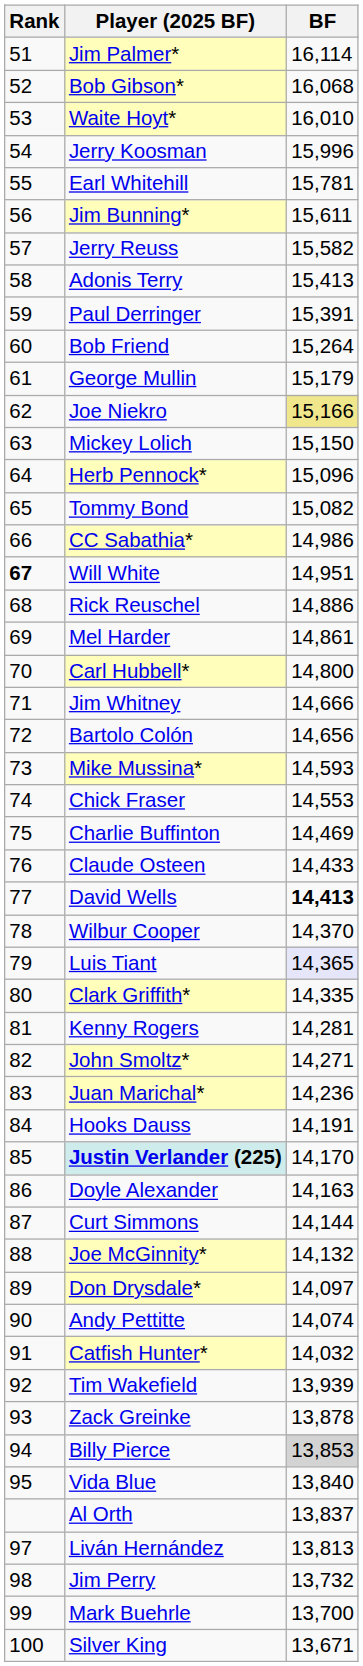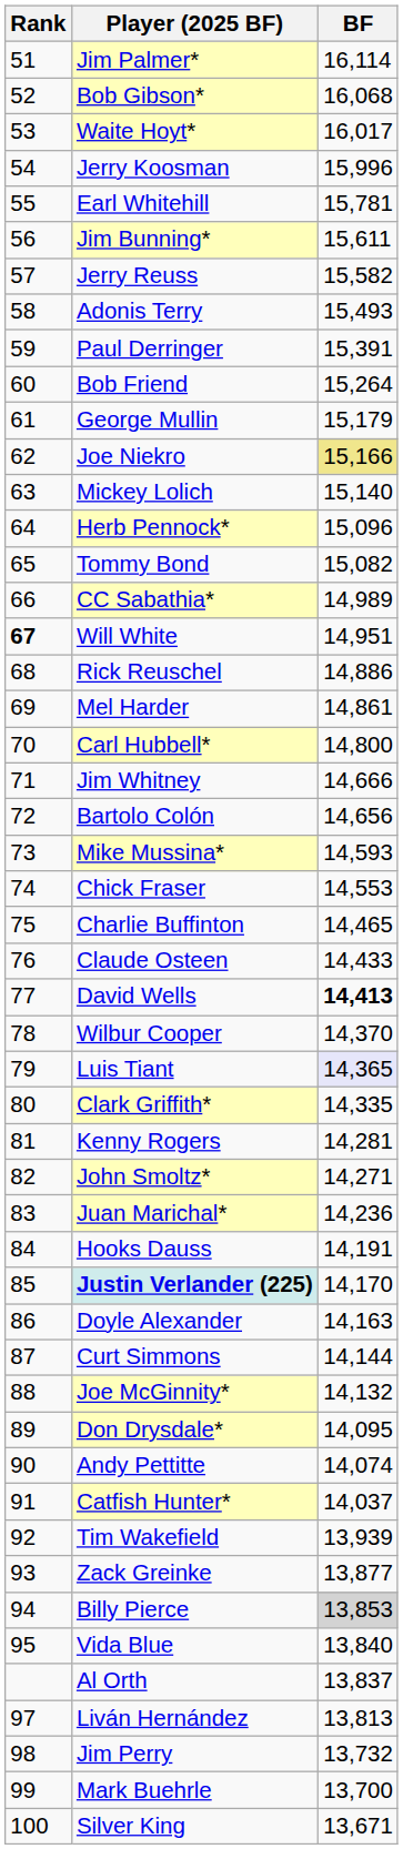 <table class="wikitable" style="float:left;">
 <tr>
 <th>Rank</th>
 <th>Player (2025 BF)</th>
 <th>BF</th>
 </tr>
 <tr>
 <td>51</td>
 <td style="background:#ffffbb;"><a href='#'>Jim Palmer</a>*</td>
 <td>16,114</td>
 </tr>
 <tr>
 <td>52</td>
 <td style="background:#ffffbb;"><a href='#'>Bob Gibson</a>*</td>
 <td>16,068</td>
 </tr>
 <tr>
 <td>53</td>
 <td style="background:#ffffbb;"><a href='#'>Waite Hoyt</a>*</td>
-<td>16,010</td>
+<td>16,017</td>
 </tr>
 <tr>
 <td>54</td>
 <td><a href='#'>Jerry Koosman</a></td>
 <td>15,996</td>
 </tr>
 <tr>
 <td>55</td>
 <td><a href='#'>Earl Whitehill</a></td>
 <td>15,781</td>
 </tr>
 <tr>
 <td>56</td>
 <td style="background:#ffffbb;"><a href='#'>Jim Bunning</a>*</td>
 <td>15,611</td>
 </tr>
 <tr>
 <td>57</td>
 <td><a href='#'>Jerry Reuss</a></td>
 <td>15,582</td>
 </tr>
 <tr>
 <td>58</td>
 <td><a href='#'>Adonis Terry</a></td>
-<td>15,413</td>
+<td>15,493</td>
 </tr>
 <tr>
 <td>59</td>
 <td><a href='#'>Paul Derringer</a></td>
 <td>15,391</td>
 </tr>
 <tr>
 <td>60</td>
 <td><a href='#'>Bob Friend</a></td>
 <td>15,264</td>
 </tr>
 <tr>
 <td>61</td>
 <td><a href='#'>George Mullin</a></td>
 <td>15,179</td>
 </tr>
 <tr>
 <td>62</td>
 <td><a href='#'>Joe Niekro</a></td>
 <td style="background: khaki;">15,166</td>
 </tr>
 <tr>
 <td>63</td>
 <td><a href='#'>Mickey Lolich</a></td>
-<td>15,150</td>
+<td>15,140</td>
 </tr>
 <tr>
 <td>64</td>
 <td style="background:#ffffbb;"><a href='#'>Herb Pennock</a>*</td>
 <td>15,096</td>
 </tr>
 <tr>
 <td>65</td>
 <td><a href='#'>Tommy Bond</a></td>
 <td>15,082</td>
 </tr>
 <tr>
 <td>66</td>
 <td style="background:#ffffbb;"><a href='#'>CC Sabathia</a>*</td>
-<td>14,986</td>
+<td>14,989</td>
 </tr>
 <tr>
 <td><strong>67</strong></td>
 <td><a href='#'>Will White</a></td>
 <td>14,951</td>
 </tr>
 <tr>
 <td>68</td>
 <td><a href='#'>Rick Reuschel</a></td>
 <td>14,886</td>
 </tr>
 <tr>
 <td>69</td>
 <td><a href='#'>Mel Harder</a></td>
 <td>14,861</td>
 </tr>
 <tr>
 <td>70</td>
 <td style="background:#ffffbb;"><a href='#'>Carl Hubbell</a>*</td>
 <td>14,800</td>
 </tr>
 <tr>
 <td>71</td>
 <td><a href='#'>Jim Whitney</a></td>
 <td>14,666</td>
 </tr>
 <tr>
 <td>72</td>
 <td><a href='#'>Bartolo Colón</a></td>
 <td>14,656</td>
 </tr>
 <tr>
 <td>73</td>
 <td style="background:#ffffbb;"><a href='#'>Mike Mussina</a>*</td>
 <td>14,593</td>
 </tr>
 <tr>
 <td>74</td>
 <td><a href='#'>Chick Fraser</a></td>
 <td>14,553</td>
 </tr>
 <tr>
 <td>75</td>
 <td><a href='#'>Charlie Buffinton</a></td>
-<td>14,469</td>
+<td>14,465</td>
 </tr>
 <tr>
 <td>76</td>
 <td><a href='#'>Claude Osteen</a></td>
 <td>14,433</td>
 </tr>
 <tr>
 <td>77</td>
 <td><a href='#'>David Wells</a></td>
 <td><strong>14,413</strong></td>
 </tr>
 <tr>
 <td>78</td>
 <td><a href='#'>Wilbur Cooper</a></td>
 <td>14,370</td>
 </tr>
 <tr>
 <td>79</td>
 <td><a href='#'>Luis Tiant</a></td>
 <td style="background: lavender;">14,365</td>
 </tr>
 <tr>
 <td>80</td>
 <td style="background:#ffffbb;"><a href='#'>Clark Griffith</a>*</td>
 <td>14,335</td>
 </tr>
 <tr>
 <td>81</td>
 <td><a href='#'>Kenny Rogers</a></td>
 <td>14,281</td>
 </tr>
 <tr>
 <td>82</td>
 <td style="background:#ffffbb;"><a href='#'>John Smoltz</a>*</td>
 <td>14,271</td>
 </tr>
 <tr>
 <td>83</td>
 <td style="background:#ffffbb;"><a href='#'>Juan Marichal</a>*</td>
 <td>14,236</td>
 </tr>
 <tr>
 <td>84</td>
 <td><a href='#'>Hooks Dauss</a></td>
 <td>14,191</td>
 </tr>
 <tr>
 <td>85</td>
 <td style="background:#cfecec;"><strong><a href='#'>Justin Verlander</a> (225)</strong></td>
 <td>14,170</td>
 </tr>
 <tr>
 <td>86</td>
 <td><a href='#'>Doyle Alexander</a></td>
 <td>14,163</td>
 </tr>
 <tr>
 <td>87</td>
 <td><a href='#'>Curt Simmons</a></td>
 <td>14,144</td>
 </tr>
 <tr>
 <td>88</td>
 <td style="background:#ffffbb;"><a href='#'>Joe McGinnity</a>*</td>
 <td>14,132</td>
 </tr>
 <tr>
 <td>89</td>
 <td style="background:#ffffbb;"><a href='#'>Don Drysdale</a>*</td>
-<td>14,097</td>
+<td>14,095</td>
 </tr>
 <tr>
 <td>90</td>
 <td><a href='#'>Andy Pettitte</a></td>
 <td>14,074</td>
 </tr>
 <tr>
 <td>91</td>
 <td style="background:#ffffbb;"><a href='#'>Catfish Hunter</a>*</td>
-<td>14,032</td>
+<td>14,037</td>
 </tr>
 <tr>
 <td>92</td>
 <td><a href='#'>Tim Wakefield</a></td>
 <td>13,939</td>
 </tr>
 <tr>
 <td>93</td>
 <td><a href='#'>Zack Greinke</a></td>
-<td>13,878</td>
+<td>13,877</td>
 </tr>
 <tr>
 <td>94</td>
 <td><a href='#'>Billy Pierce</a></td>
 <td style="background: lightgrey;">13,853</td>
 </tr>
 <tr>
 <td>95</td>
 <td><a href='#'>Vida Blue</a></td>
 <td>13,840</td>
 </tr>
 <tr>
 <td></td>
 <td><a href='#'>Al Orth</a></td>
 <td>13,837</td>
 </tr>
 <tr>
 <td>97</td>
 <td><a href='#'>Liván Hernández</a></td>
 <td>13,813</td>
 </tr>
 <tr>
 <td>98</td>
 <td><a href='#'>Jim Perry</a></td>
 <td>13,732</td>
 </tr>
 <tr>
 <td>99</td>
 <td><a href='#'>Mark Buehrle</a></td>
 <td>13,700</td>
 </tr>
 <tr>
 <td>100</td>
 <td><a href='#'>Silver King</a></td>
 <td>13,671</td>
 </tr>
 </table>
